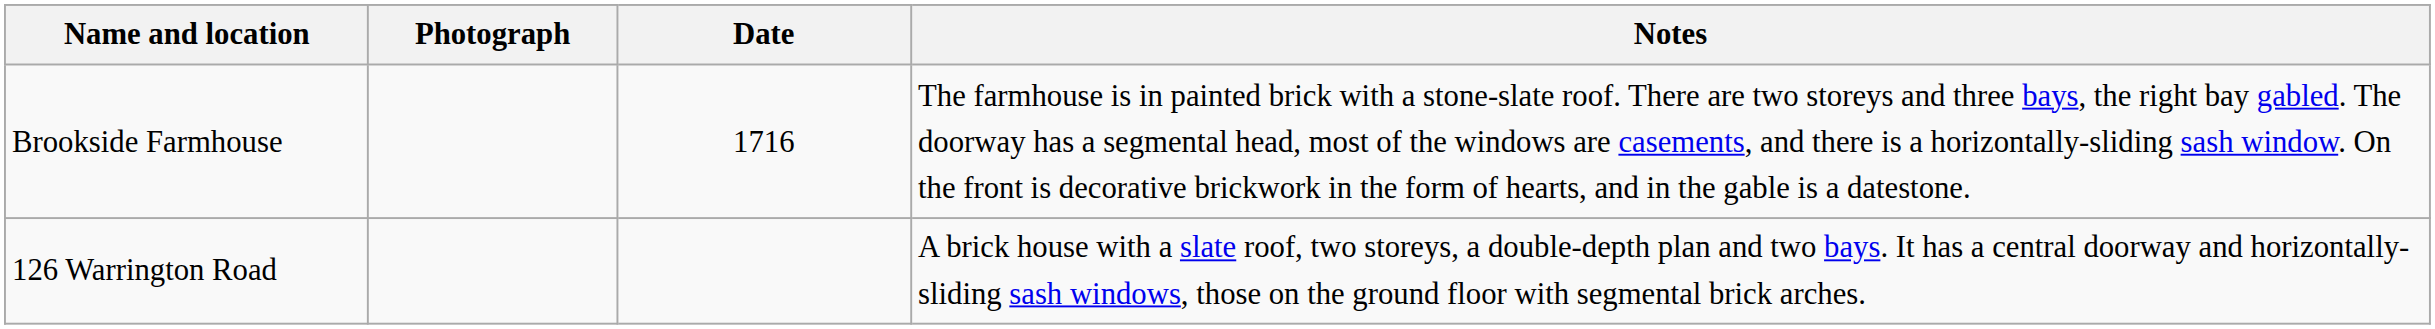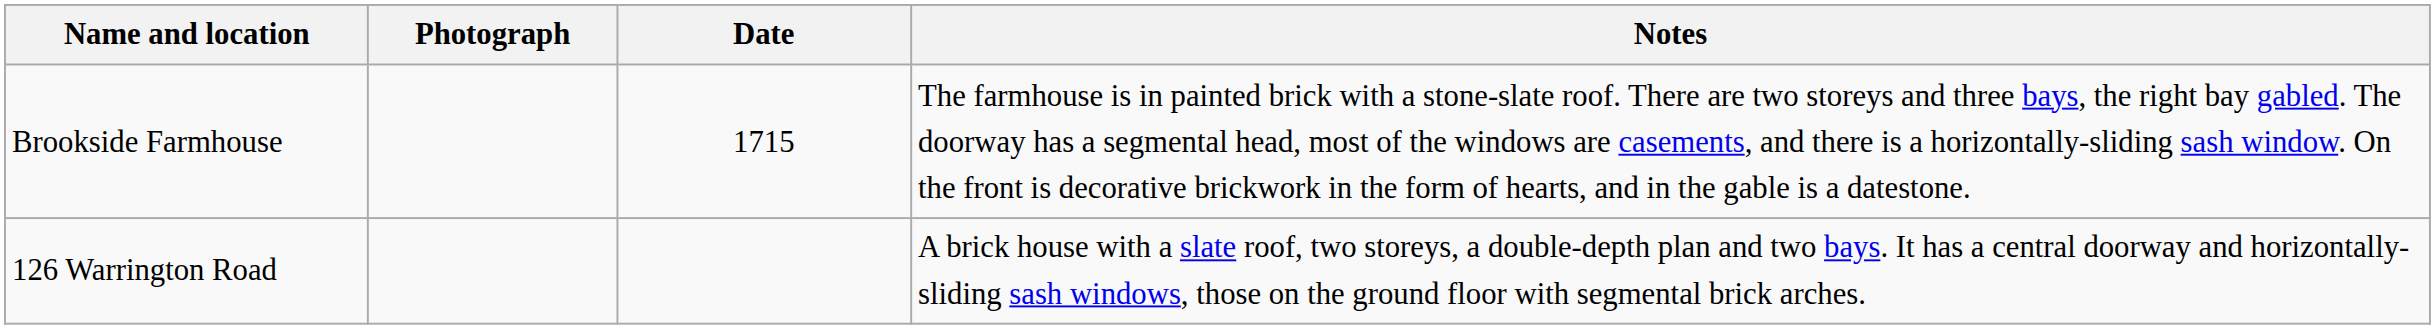 <table class="wikitable sortable plainrowheaders" style="width:100%;border:0px;text-align:left;line-height:150%;">
 <tr>
 <th scope="col"  style="width:150px">Name and location</th>
 <th scope="col"  style="width:100px" class="unsortable">Photograph</th>
 <th scope="col"  style="width:120px">Date</th>
 <th scope="col"  style="width:650px" class="unsortable">Notes</th>
 </tr>
 <tr>
 <td>Brookside Farmhouse<br><small></small></td>
 <td></td>
-<td align="center">1716</td>
+<td align="center">1715</td>
 <td>The farmhouse is in painted brick with a stone-slate roof. There are two storeys and three <a href='#'>bays</a>, the right bay <a href='#'>gabled</a>. The doorway has a segmental head, most of the windows are <a href='#'>casements</a>, and there is a horizontally-sliding <a href='#'>sash window</a>. On the front is decorative brickwork in the form of hearts, and in the gable is a datestone.</td>
 </tr>
 <tr>
 <td>126 Warrington Road<br><small></small></td>
 <td></td>
 <td align="center"></td>
 <td>A brick house with a <a href='#'>slate</a> roof, two storeys, a double-depth plan and two <a href='#'>bays</a>. It has a central doorway and horizontally-sliding <a href='#'>sash windows</a>, those on the ground floor with segmental brick arches.</td>
 </tr>
 <tr>
 </tr>
 </table>
